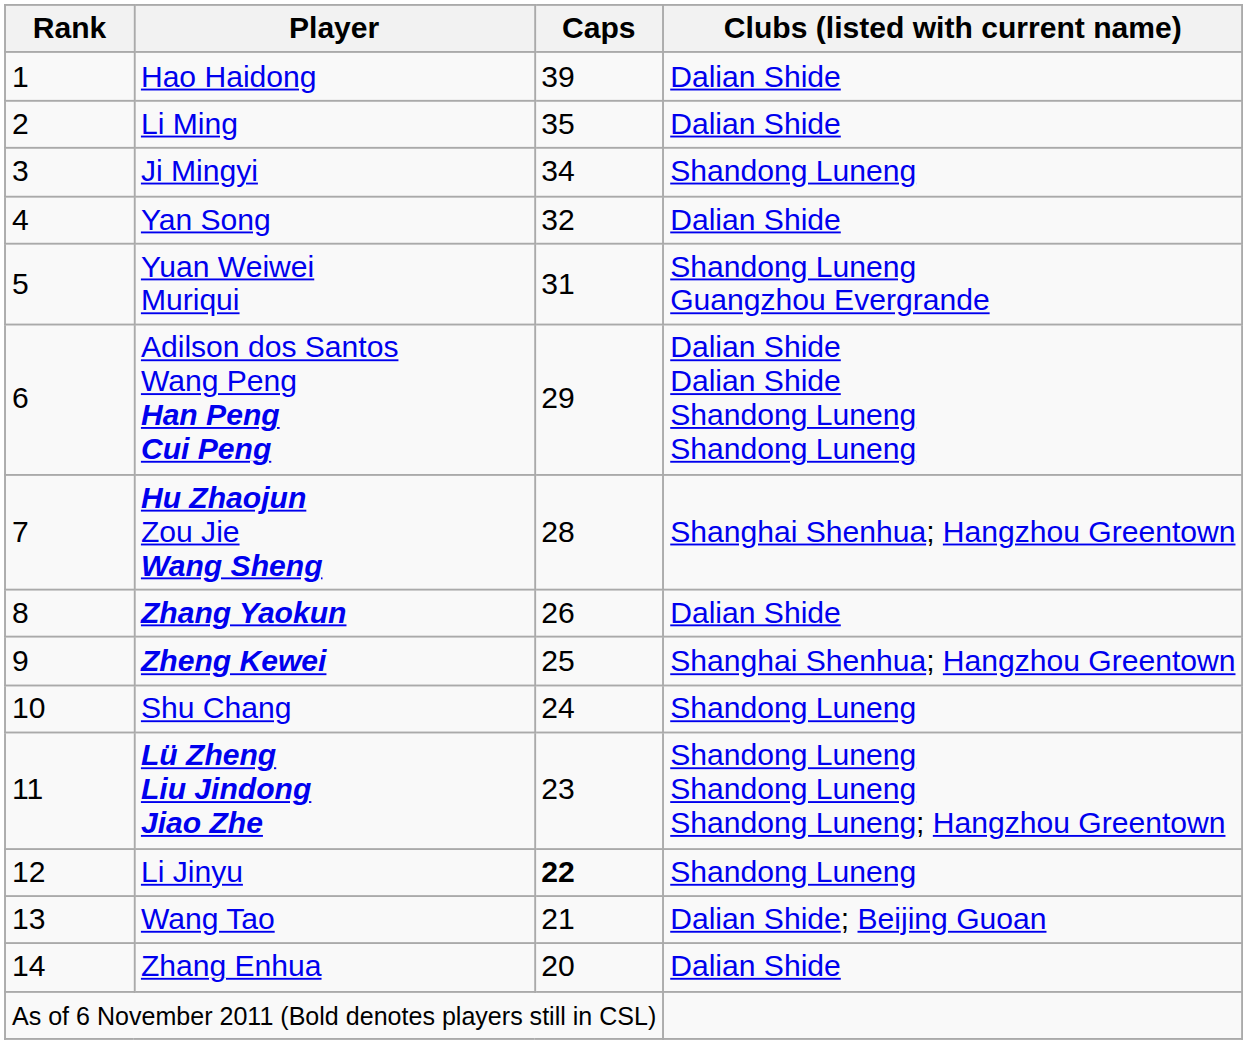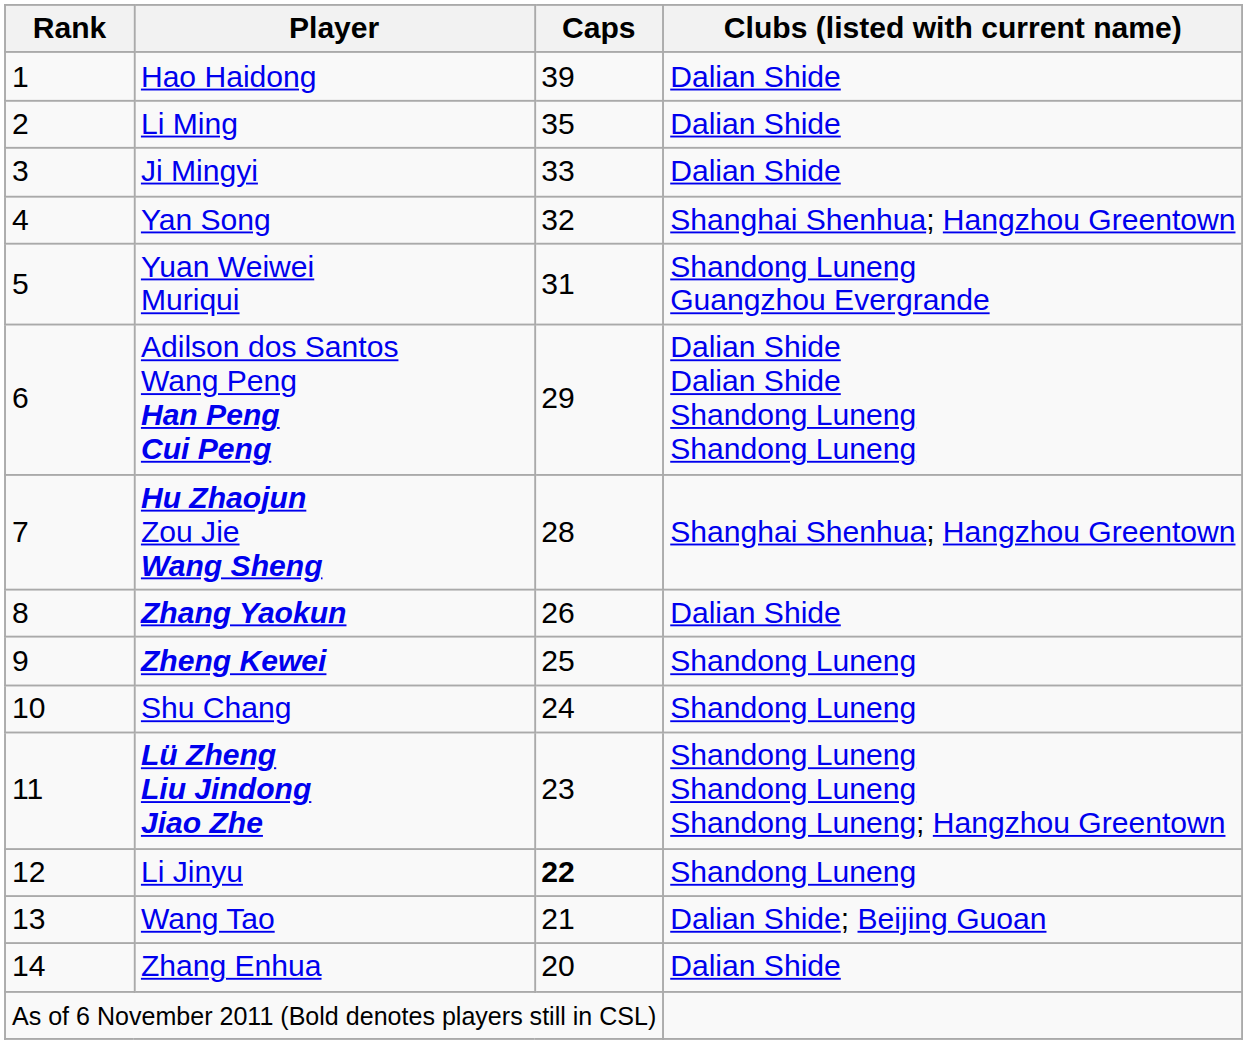 <table class="wikitable sortable" style="text-align:left;margin-left:1em;">
 <tr>
 <th>Rank</th>
 <th>Player</th>
 <th>Caps</th>
 <th>Clubs (listed with current name)</th>
 </tr>
 <tr>
 <td>1</td>
 <td style="text-align:left;"> <a href='#'>Hao Haidong</a></td>
 <td>39</td>
 <td><a href='#'>Dalian Shide</a></td>
 </tr>
 <tr>
 <td>2</td>
 <td style="text-align:left;"> <a href='#'>Li Ming</a></td>
 <td>35</td>
 <td><a href='#'>Dalian Shide</a></td>
 </tr>
 <tr>
 <td>3</td>
 <td style="text-align:left;"> <a href='#'>Ji Mingyi</a></td>
-<td>34</td>
-<td><a href='#'>Shandong Luneng</a></td>
+<td>33</td>
+<td><a href='#'>Dalian Shide</a></td>
 </tr>
 <tr>
 <td>4</td>
 <td style="text-align:left;"> <a href='#'>Yan Song</a></td>
 <td>32</td>
-<td><a href='#'>Dalian Shide</a></td>
+<td><a href='#'>Shanghai Shenhua</a>; <a href='#'>Hangzhou Greentown</a></td>
 </tr>
 <tr>
 <td>5</td>
 <td style="text-align:left;"> <a href='#'>Yuan Weiwei</a><br> <a href='#'>Muriqui</a></td>
 <td>31</td>
 <td><a href='#'>Shandong Luneng</a><br><a href='#'>Guangzhou Evergrande</a></td>
 </tr>
 <tr>
 <td>6</td>
 <td style="text-align:left;"> <a href='#'>Adilson dos Santos</a><br> <a href='#'>Wang Peng</a><br> <strong><em><a href='#'>Han Peng</a></em></strong><br> <strong><em><a href='#'>Cui Peng</a></em></strong></td>
 <td>29</td>
 <td><a href='#'>Dalian Shide</a><br><a href='#'>Dalian Shide</a><br><a href='#'>Shandong Luneng</a><br><a href='#'>Shandong Luneng</a></td>
 </tr>
 <tr>
 <td>7</td>
 <td style="text-align:left;"> <strong><em><a href='#'>Hu Zhaojun</a></em></strong><br> <a href='#'>Zou Jie</a><br> <strong><em><a href='#'>Wang Sheng</a></em></strong></td>
 <td>28</td>
 <td><a href='#'>Shanghai Shenhua</a>; <a href='#'>Hangzhou Greentown</a></td>
 </tr>
 <tr>
 <td>8</td>
 <td style="text-align:left;"> <strong><em><a href='#'>Zhang Yaokun</a></em></strong></td>
 <td>26</td>
 <td><a href='#'>Dalian Shide</a></td>
 </tr>
 <tr>
 <td>9</td>
 <td style="text-align:left;"> <strong><em><a href='#'>Zheng Kewei</a></em></strong></td>
 <td>25</td>
-<td><a href='#'>Shanghai Shenhua</a>; <a href='#'>Hangzhou Greentown</a></td>
+<td><a href='#'>Shandong Luneng</a></td>
 </tr>
 <tr>
 <td>10</td>
 <td style="text-align:left;"> <a href='#'>Shu Chang</a></td>
 <td>24</td>
 <td><a href='#'>Shandong Luneng</a></td>
 </tr>
 <tr>
 <td>11</td>
 <td style="text-align:left;"> <strong><em><a href='#'>Lü Zheng</a></em></strong><br> <strong><em><a href='#'>Liu Jindong</a></em></strong><br> <strong><em><a href='#'>Jiao Zhe</a></em></strong></td>
 <td>23</td>
 <td><a href='#'>Shandong Luneng</a><br><a href='#'>Shandong Luneng</a><br><a href='#'>Shandong Luneng</a>; <a href='#'>Hangzhou Greentown</a></td>
 </tr>
 <tr>
 <td>12</td>
 <td style="text-align:left;"> <a href='#'>Li Jinyu</a></td>
 <td><strong>22</strong></td>
 <td><a href='#'>Shandong Luneng</a></td>
 </tr>
 <tr>
 <td>13</td>
 <td style="text-align:left;"> <a href='#'>Wang Tao</a></td>
 <td>21</td>
 <td><a href='#'>Dalian Shide</a>; <a href='#'>Beijing Guoan</a></td>
 </tr>
 <tr>
 <td>14</td>
 <td style="text-align:left;"> <a href='#'>Zhang Enhua</a></td>
 <td>20</td>
 <td><a href='#'>Dalian Shide</a></td>
 </tr>
 <tr>
 <td colspan="3"><small>As of 6 November 2011 (Bold denotes players still in CSL)</small></td>
 </tr>
 </table>
